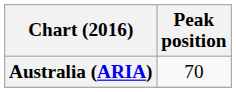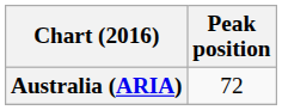 <table class="wikitable sortable plainrowheaders" style="text-align:center">
 <tr>
 <th scope="col">Chart (2016)</th>
 <th scope="col">Peak<br> position</th>
 </tr>
 <tr>
 <th scope="row">Australia (<a href='#'>ARIA</a>)</th>
-<td>70</td>
+<td>72</td>
 </tr>
 <tr>
 </tr>
 <tr>
 </tr>
 <tr>
 </tr>
 <tr>
 </tr>
 <tr>
 </tr>
 <tr>
 </tr>
 <tr>
 </tr>
 <tr>
 </tr>
 </table>
